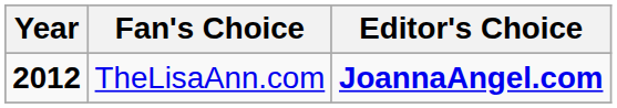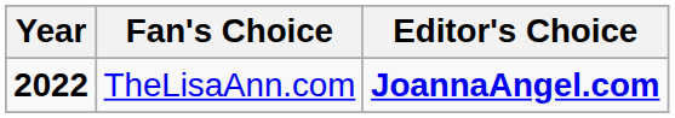 <table class="wikitable">
 <tr>
 <th>Year</th>
 <th>Fan's Choice</th>
 <th>Editor's Choice</th>
 </tr>
 <tr>
-<td><strong>2012</strong></td>
+<td><strong>2022</strong></td>
 <td><a href='#'>TheLisaAnn.com</a></td>
 <td><strong><a href='#'>JoannaAngel.com</a></strong></td>
 </tr>
 </table>
